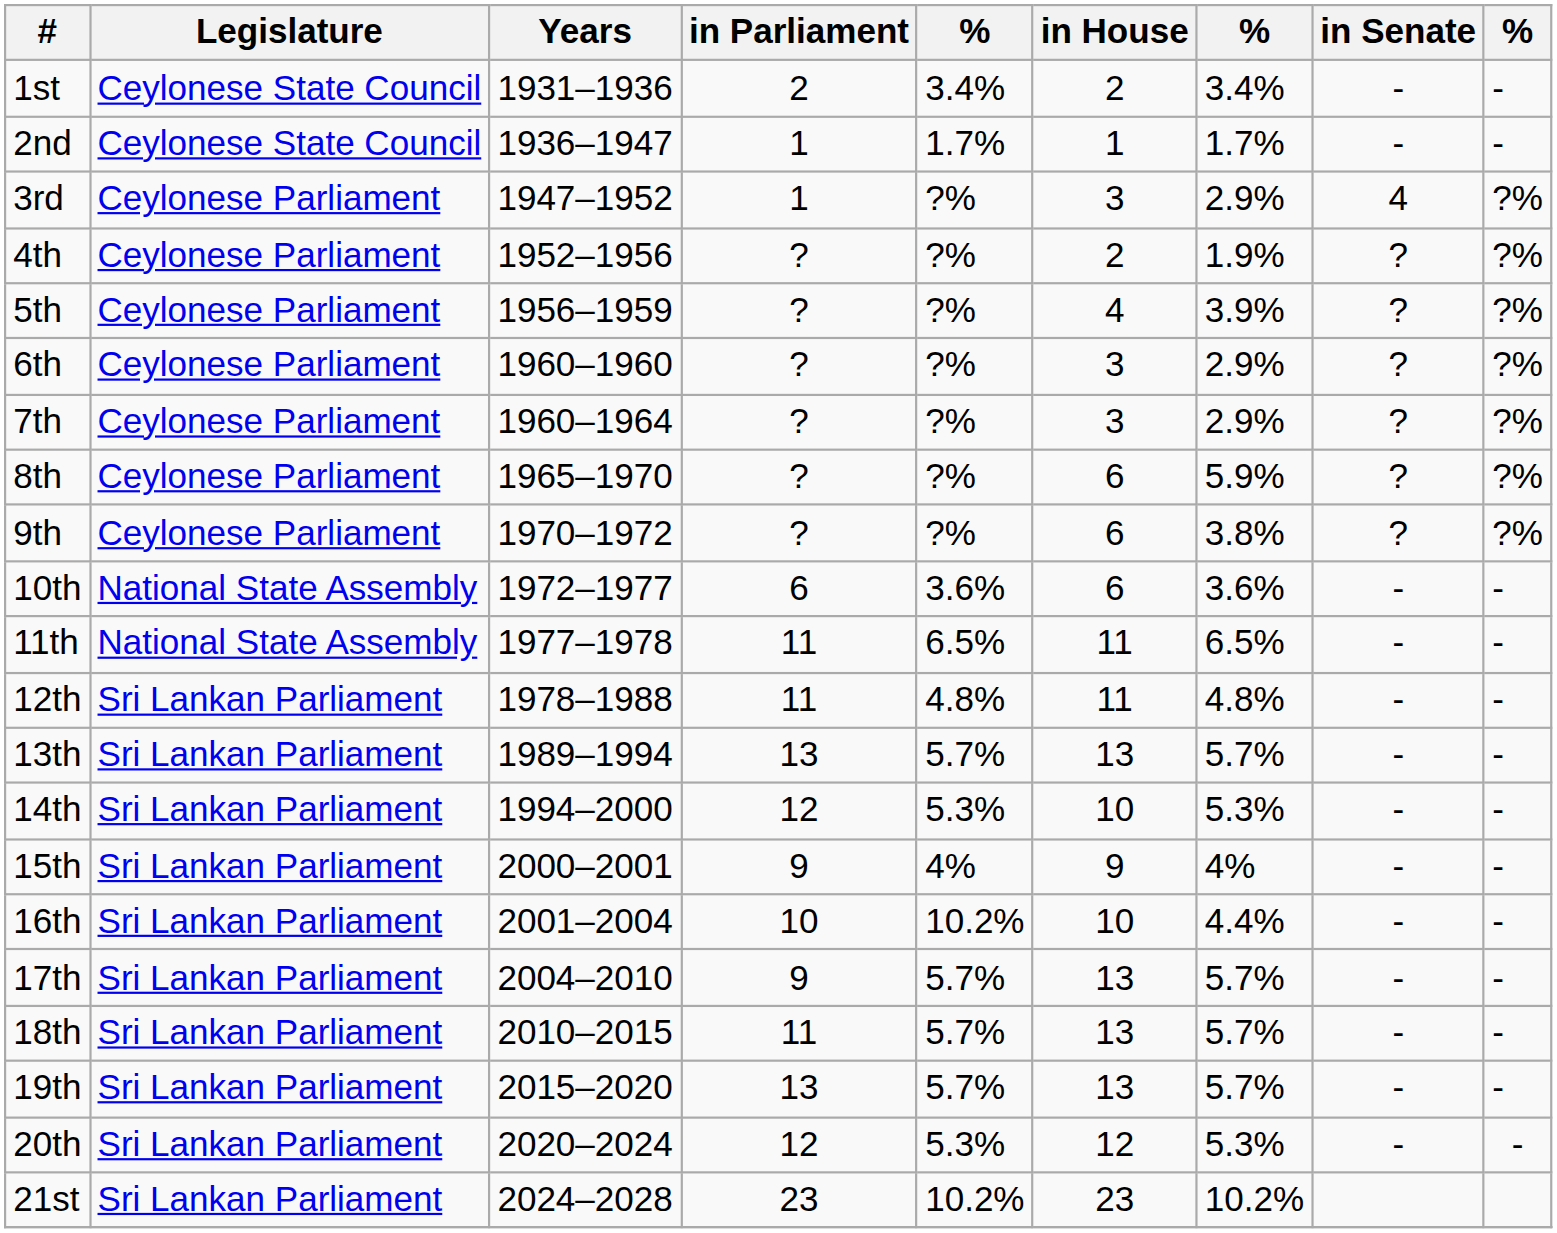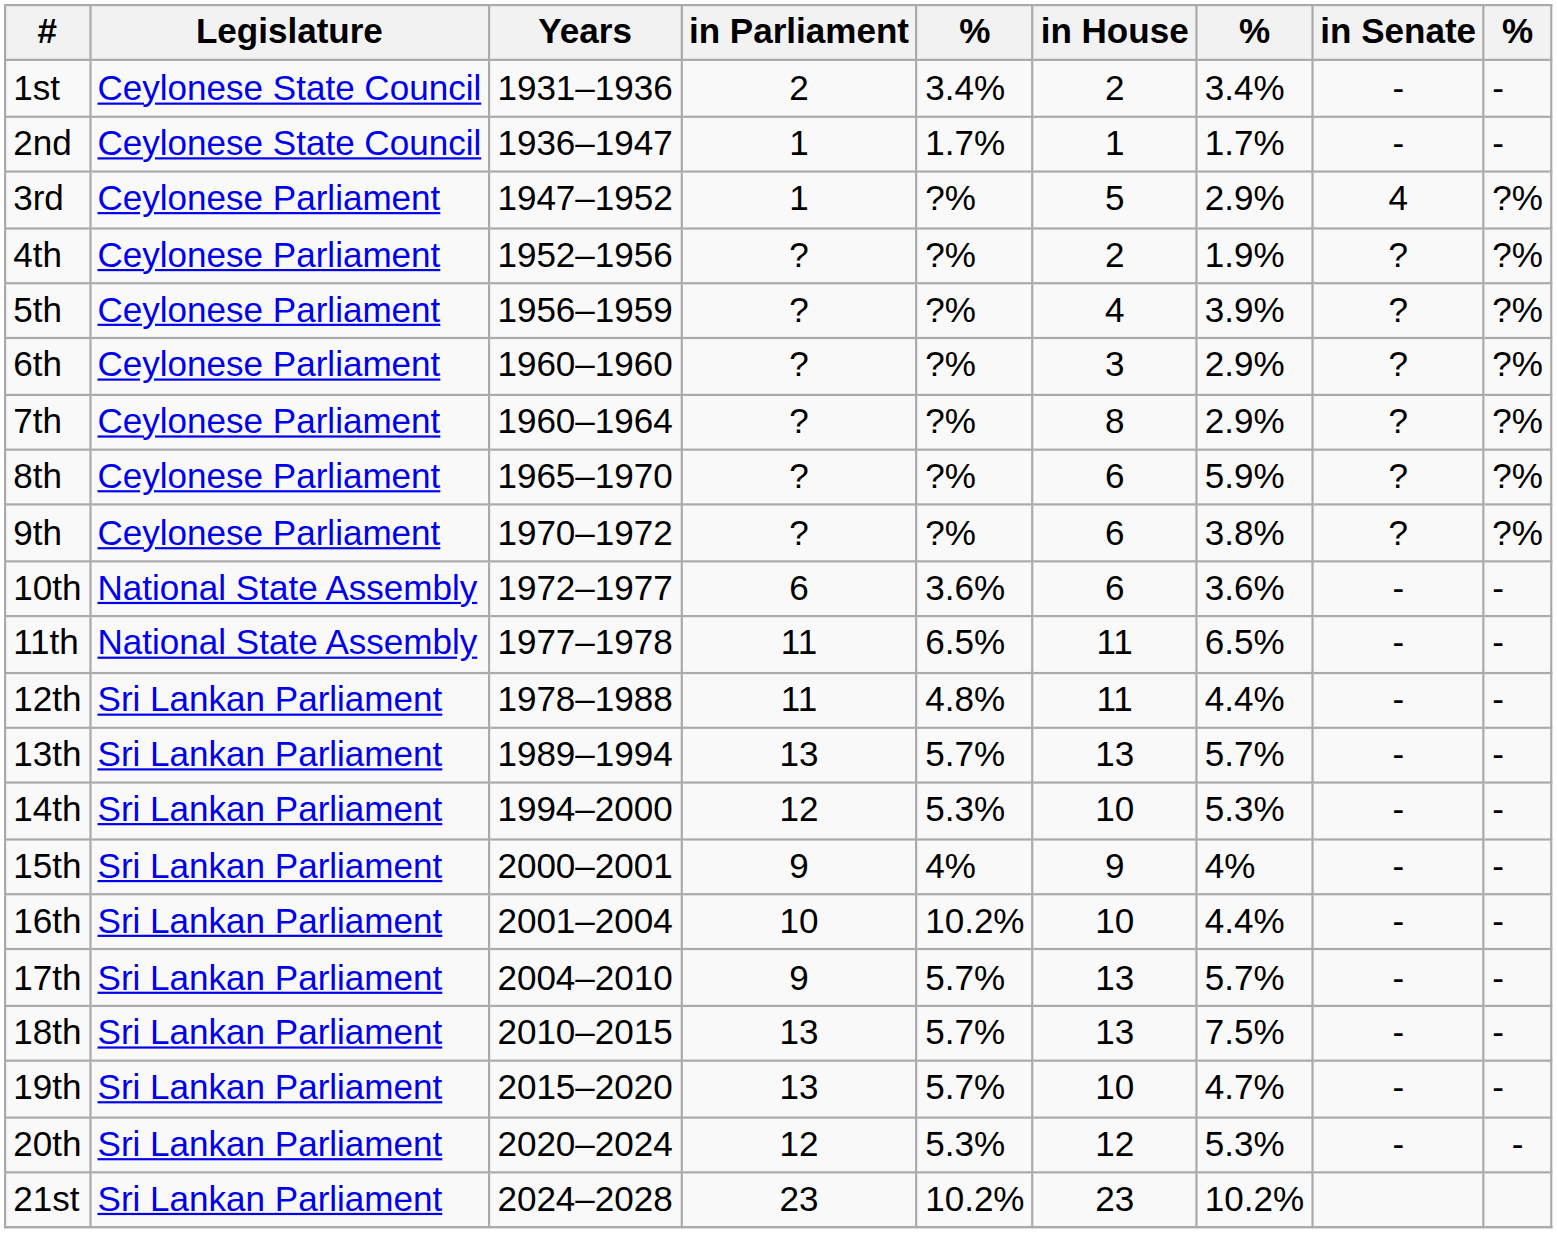 <table class="wikitable sortable">
 <tr>
 <th>#</th>
 <th>Legislature</th>
 <th>Years</th>
 <th>in Parliament</th>
 <th>%</th>
 <th>in House</th>
 <th>%</th>
 <th>in Senate</th>
 <th>%</th>
 </tr>
 <tr>
 <td>1st</td>
 <td><a href='#'>Ceylonese State Council</a></td>
 <td>1931–1936</td>
 <td align=center>2</td>
 <td>3.4%</td>
 <td align=center>2</td>
 <td>3.4%</td>
 <td align=center>-</td>
 <td>-</td>
 </tr>
 <tr>
 <td>2nd</td>
 <td><a href='#'>Ceylonese State Council</a></td>
 <td>1936–1947</td>
 <td align=center>1</td>
 <td>1.7%</td>
 <td align=center>1</td>
 <td>1.7%</td>
 <td align=center>-</td>
 <td>-</td>
 </tr>
 <tr>
 <td>3rd</td>
 <td><a href='#'>Ceylonese Parliament</a></td>
 <td>1947–1952</td>
 <td align=center>1</td>
 <td>?%</td>
-<td align=center>3</td>
+<td align=center>5</td>
 <td>2.9%</td>
 <td align=center>4</td>
 <td>?%</td>
 </tr>
 <tr>
 <td>4th</td>
 <td><a href='#'>Ceylonese Parliament</a></td>
 <td>1952–1956</td>
 <td align=center>?</td>
 <td>?%</td>
 <td align=center>2</td>
 <td>1.9%</td>
 <td align=center>?</td>
 <td>?%</td>
 </tr>
 <tr>
 <td>5th</td>
 <td><a href='#'>Ceylonese Parliament</a></td>
 <td>1956–1959</td>
 <td align=center>?</td>
 <td>?%</td>
 <td align=center>4</td>
 <td>3.9%</td>
 <td align=center>?</td>
 <td>?%</td>
 </tr>
 <tr>
 <td>6th</td>
 <td><a href='#'>Ceylonese Parliament</a></td>
 <td>1960–1960</td>
 <td align=center>?</td>
 <td>?%</td>
 <td align=center>3</td>
 <td>2.9%</td>
 <td align=center>?</td>
 <td>?%</td>
 </tr>
 <tr>
 <td>7th</td>
 <td><a href='#'>Ceylonese Parliament</a></td>
 <td>1960–1964</td>
 <td align=center>?</td>
 <td>?%</td>
-<td align=center>3</td>
+<td align=center>8</td>
 <td>2.9%</td>
 <td align=center>?</td>
 <td>?%</td>
 </tr>
 <tr>
 <td>8th</td>
 <td><a href='#'>Ceylonese Parliament</a></td>
 <td>1965–1970</td>
 <td align=center>?</td>
 <td>?%</td>
 <td align=center>6</td>
 <td>5.9%</td>
 <td align=center>?</td>
 <td>?%</td>
 </tr>
 <tr>
 <td>9th</td>
 <td><a href='#'>Ceylonese Parliament</a></td>
 <td>1970–1972</td>
 <td align=center>?</td>
 <td>?%</td>
 <td align=center>6</td>
 <td>3.8%</td>
 <td align=center>?</td>
 <td>?%</td>
 </tr>
 <tr>
 <td>10th</td>
 <td><a href='#'>National State Assembly</a></td>
 <td>1972–1977</td>
 <td align=center>6</td>
 <td>3.6%</td>
 <td align=center>6</td>
 <td>3.6%</td>
 <td align=center>-</td>
 <td>-</td>
 </tr>
 <tr>
 <td>11th</td>
 <td><a href='#'>National State Assembly</a></td>
 <td>1977–1978</td>
 <td align=center>11</td>
 <td>6.5%</td>
 <td align=center>11</td>
 <td>6.5%</td>
 <td align=center>-</td>
 <td>-</td>
 </tr>
 <tr>
 <td>12th</td>
 <td><a href='#'>Sri Lankan Parliament</a></td>
 <td>1978–1988</td>
 <td align=center>11</td>
 <td>4.8%</td>
 <td align=center>11</td>
-<td>4.8%</td>
+<td>4.4%</td>
 <td align=center>-</td>
 <td>-</td>
 </tr>
 <tr>
 <td>13th</td>
 <td><a href='#'>Sri Lankan Parliament</a></td>
 <td>1989–1994</td>
 <td align=center>13</td>
 <td>5.7%</td>
 <td align=center>13</td>
 <td>5.7%</td>
 <td align=center>-</td>
 <td>-</td>
 </tr>
 <tr>
 <td>14th</td>
 <td><a href='#'>Sri Lankan Parliament</a></td>
 <td>1994–2000</td>
 <td align=center>12</td>
 <td>5.3%</td>
 <td align=center>10</td>
 <td>5.3%</td>
 <td align=center>-</td>
 <td>-</td>
 </tr>
 <tr>
 <td>15th</td>
 <td><a href='#'>Sri Lankan Parliament</a></td>
 <td>2000–2001</td>
 <td align=center>9</td>
 <td>4%</td>
 <td align=center>9</td>
 <td>4%</td>
 <td align=center>-</td>
 <td>-</td>
 </tr>
 <tr>
 <td>16th</td>
 <td><a href='#'>Sri Lankan Parliament</a></td>
 <td>2001–2004</td>
 <td align=center>10</td>
 <td>10.2%</td>
 <td align=center>10</td>
 <td>4.4%</td>
 <td align=center>-</td>
 <td>-</td>
 </tr>
 <tr>
 <td>17th</td>
 <td><a href='#'>Sri Lankan Parliament</a></td>
 <td>2004–2010</td>
 <td align=center>9</td>
 <td>5.7%</td>
 <td align=center>13</td>
 <td>5.7%</td>
 <td align=center>-</td>
 <td>-</td>
 </tr>
 <tr>
 <td>18th</td>
 <td><a href='#'>Sri Lankan Parliament</a></td>
 <td>2010–2015</td>
-<td align=center>11</td>
+<td align=center>13</td>
 <td>5.7%</td>
 <td align=center>13</td>
-<td>5.7%</td>
+<td>7.5%</td>
 <td align=center>-</td>
 <td>-</td>
 </tr>
 <tr>
 <td>19th</td>
 <td><a href='#'>Sri Lankan Parliament</a></td>
 <td>2015–2020</td>
 <td align=center>13</td>
 <td>5.7%</td>
-<td align=center>13</td>
-<td>5.7%</td>
+<td align=center>10</td>
+<td>4.7%</td>
 <td align=center>-</td>
 <td>-</td>
 </tr>
 <tr>
 <td>20th</td>
 <td><a href='#'>Sri Lankan Parliament</a></td>
 <td>2020–2024</td>
 <td align=center>12</td>
 <td>5.3%</td>
 <td align=center>12</td>
 <td>5.3%</td>
 <td align=center>-</td>
 <td align=center>-</td>
 </tr>
 <tr>
 <td>21st</td>
 <td><a href='#'>Sri Lankan Parliament</a></td>
 <td>2024–2028</td>
 <td align=center>23</td>
 <td>10.2%</td>
 <td align=center>23</td>
 <td>10.2%</td>
 <td align=center></td>
 <td></td>
 </tr>
 <tr>
 </tr>
 </table>
